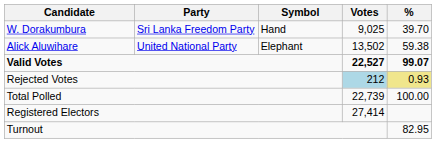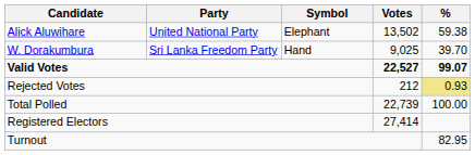 <table class="wikitable" border="1" style="text-align:right;">
 <tr>
 <th align=left width="190">Candidate</th>
 <th align=left width="180">Party</th>
 <th align=left width="120">Symbol</th>
 <th align=left width="60">Votes</th>
 <th align=left width="60">%</th>
 </tr>
 <tr>
+<td align=left><a href='#'>Alick Aluwihare</a></td>
+<td align=left><a href='#'>United National Party</a></td>
+<td align=left>Elephant</td>
+<td align=right>13,502</td>
+<td align=right>59.38</td>
+</tr>
+<tr>
 <td align=left><a href='#'>W. Dorakumbura</a></td>
 <td align=left><a href='#'>Sri Lanka Freedom Party</a></td>
 <td align=left>Hand</td>
 <td align=right>9,025</td>
 <td align=right>39.70</td>
-</tr>
-<tr>
-<td align=left><a href='#'>Alick Aluwihare</a></td>
-<td align=left><a href='#'>United National Party</a></td>
-<td align=left>Elephant</td>
-<td align=right>13,502</td>
-<td align=right>59.38</td>
 </tr>
 <tr>
 <td align=left colspan=3><strong>Valid Votes</strong></td>
 <td align=right><strong>22,527</strong></td>
 <td align=right><strong>99.07</strong></td>
 </tr>
 <tr>
 <td align=left colspan=3>Rejected Votes</td>
-<td align=right style="background: lightblue;">212</td>
+<td align=right>212</td>
 <td align=right style="background: khaki;">0.93</td>
 </tr>
 <tr>
 <td align=left colspan=3>Total Polled</td>
 <td align=right>22,739</td>
 <td align=right>100.00</td>
 </tr>
 <tr>
 <td align=left colspan=3>Registered Electors</td>
 <td align=right>27,414</td>
 <td></td>
 </tr>
 <tr>
 <td align=left colspan=4>Turnout</td>
 <td align=right>82.95</td>
 </tr>
 </table>
